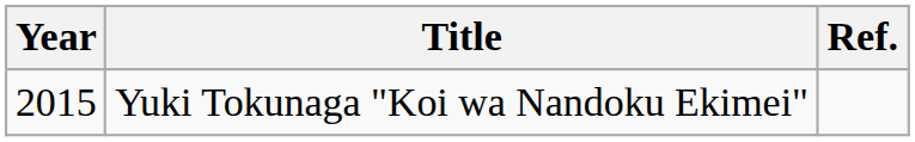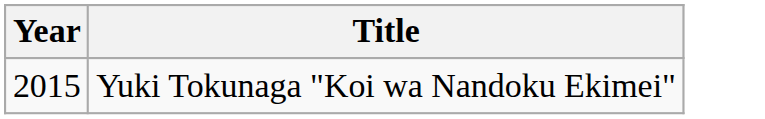 <table class="wikitable">
 <tr>
 <th>Year</th>
 <th>Title</th>
-<th>Ref.</th>
 </tr>
 <tr>
 <td>2015</td>
 <td>Yuki Tokunaga "Koi wa Nandoku Ekimei"</td>
-<td></td>
 </tr>
 </table>
